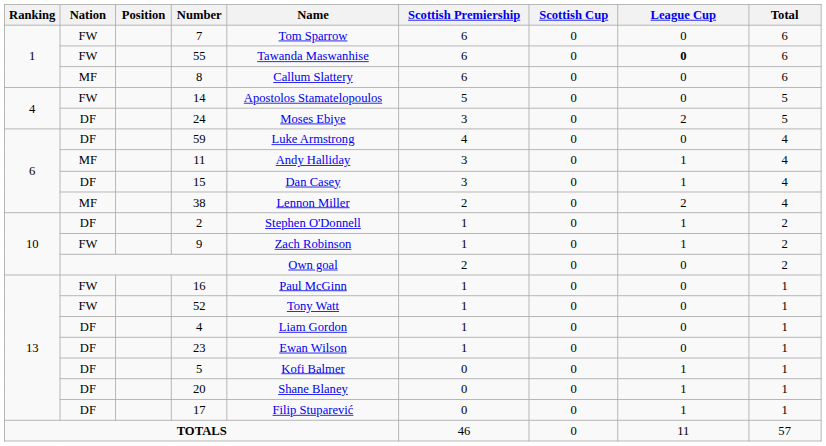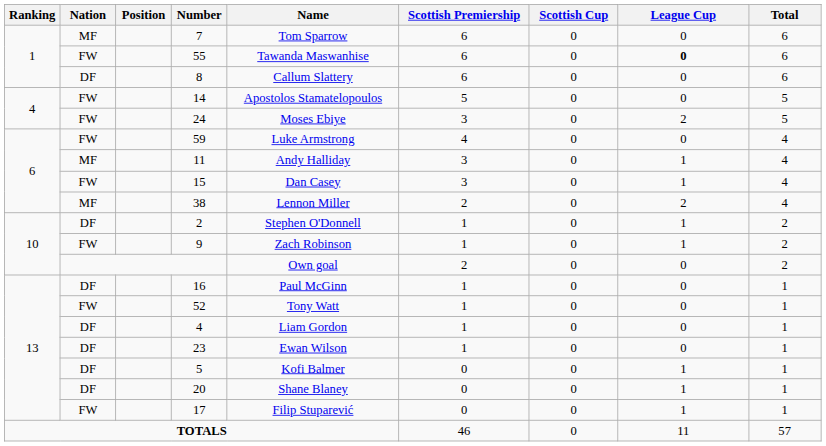 <table class="wikitable" style="font-size: 95%; text-align: center;">
 <tr>
 <th width=60>Ranking</th>
 <th width=60>Nation</th>
 <th width=60>Position</th>
 <th width=60>Number</th>
 <th width=200>Name</th>
 <th width=150><a href='#'>Scottish Premiership</a></th>
 <th width=100><a href='#'>Scottish Cup</a></th>
 <th width=150><a href='#'>League Cup</a></th>
 <th width=80>Total</th>
 </tr>
 <tr>
 <td rowspan="3">1</td>
-<td>FW</td>
+<td>MF</td>
 <td></td>
 <td>7</td>
 <td><a href='#'>Tom Sparrow</a></td>
 <td>6</td>
 <td>0</td>
 <td>0</td>
 <td>6</td>
 </tr>
 <tr>
 <td>FW</td>
 <td></td>
 <td>55</td>
 <td><a href='#'>Tawanda Maswanhise</a></td>
 <td>6</td>
 <td>0</td>
 <td><strong>0</strong></td>
 <td>6</td>
 </tr>
 <tr>
-<td>MF</td>
+<td>DF</td>
 <td></td>
 <td>8</td>
 <td><a href='#'>Callum Slattery</a></td>
 <td>6</td>
 <td>0</td>
 <td>0</td>
 <td>6</td>
 </tr>
 <tr>
 <td rowspan="2">4</td>
 <td>FW</td>
 <td></td>
 <td>14</td>
 <td><a href='#'>Apostolos Stamatelopoulos</a></td>
 <td>5</td>
 <td>0</td>
 <td>0</td>
 <td>5</td>
 </tr>
 <tr>
-<td>DF</td>
+<td>FW</td>
 <td></td>
 <td>24</td>
 <td><a href='#'>Moses Ebiye</a></td>
 <td>3</td>
 <td>0</td>
 <td>2</td>
 <td>5</td>
 </tr>
 <tr>
 <td rowspan="4">6</td>
-<td>DF</td>
+<td>FW</td>
 <td></td>
 <td>59</td>
 <td><a href='#'>Luke Armstrong</a></td>
 <td>4</td>
 <td>0</td>
 <td>0</td>
 <td>4</td>
 </tr>
 <tr>
 <td>MF</td>
 <td></td>
 <td>11</td>
 <td><a href='#'>Andy Halliday</a></td>
 <td>3</td>
 <td>0</td>
 <td>1</td>
 <td>4</td>
 </tr>
 <tr>
-<td>DF</td>
+<td>FW</td>
 <td></td>
 <td>15</td>
 <td><a href='#'>Dan Casey</a></td>
 <td>3</td>
 <td>0</td>
 <td>1</td>
 <td>4</td>
 </tr>
 <tr>
 <td>MF</td>
 <td></td>
 <td>38</td>
 <td><a href='#'>Lennon Miller</a></td>
 <td>2</td>
 <td>0</td>
 <td>2</td>
 <td>4</td>
 </tr>
 <tr>
 <td rowspan="3">10</td>
 <td>DF</td>
 <td></td>
 <td>2</td>
 <td><a href='#'>Stephen O'Donnell</a></td>
 <td>1</td>
 <td>0</td>
 <td>1</td>
 <td>2</td>
 </tr>
 <tr>
 <td>FW</td>
 <td></td>
 <td>9</td>
 <td><a href='#'>Zach Robinson</a></td>
 <td>1</td>
 <td>0</td>
 <td>1</td>
 <td>2</td>
 </tr>
 <tr>
 <td colspan="3"></td>
 <td><a href='#'>Own goal</a></td>
 <td>2</td>
 <td>0</td>
 <td>0</td>
 <td>2</td>
 </tr>
 <tr>
 <td rowspan="7">13</td>
-<td>FW</td>
+<td>DF</td>
 <td></td>
 <td>16</td>
 <td><a href='#'>Paul McGinn</a></td>
 <td>1</td>
 <td>0</td>
 <td>0</td>
 <td>1</td>
 </tr>
 <tr>
 <td>FW</td>
 <td></td>
 <td>52</td>
 <td><a href='#'>Tony Watt</a></td>
 <td>1</td>
 <td>0</td>
 <td>0</td>
 <td>1</td>
 </tr>
 <tr>
 <td>DF</td>
 <td></td>
 <td>4</td>
 <td><a href='#'>Liam Gordon</a></td>
 <td>1</td>
 <td>0</td>
 <td>0</td>
 <td>1</td>
 </tr>
 <tr>
 <td>DF</td>
 <td></td>
 <td>23</td>
 <td><a href='#'>Ewan Wilson</a></td>
 <td>1</td>
 <td>0</td>
 <td>0</td>
 <td>1</td>
 </tr>
 <tr>
 <td>DF</td>
 <td></td>
 <td>5</td>
 <td><a href='#'>Kofi Balmer</a></td>
 <td>0</td>
 <td>0</td>
 <td>1</td>
 <td>1</td>
 </tr>
 <tr>
 <td>DF</td>
 <td></td>
 <td>20</td>
 <td><a href='#'>Shane Blaney</a></td>
 <td>0</td>
 <td>0</td>
 <td>1</td>
 <td>1</td>
 </tr>
 <tr>
-<td>DF</td>
+<td>FW</td>
 <td></td>
 <td>17</td>
 <td><a href='#'>Filip Stuparević</a></td>
 <td>0</td>
 <td>0</td>
 <td>1</td>
 <td>1</td>
 </tr>
 <tr>
 <td colspan="5"><strong>TOTALS</strong></td>
 <td>46</td>
 <td>0</td>
 <td>11</td>
 <td>57</td>
 </tr>
 </table>
